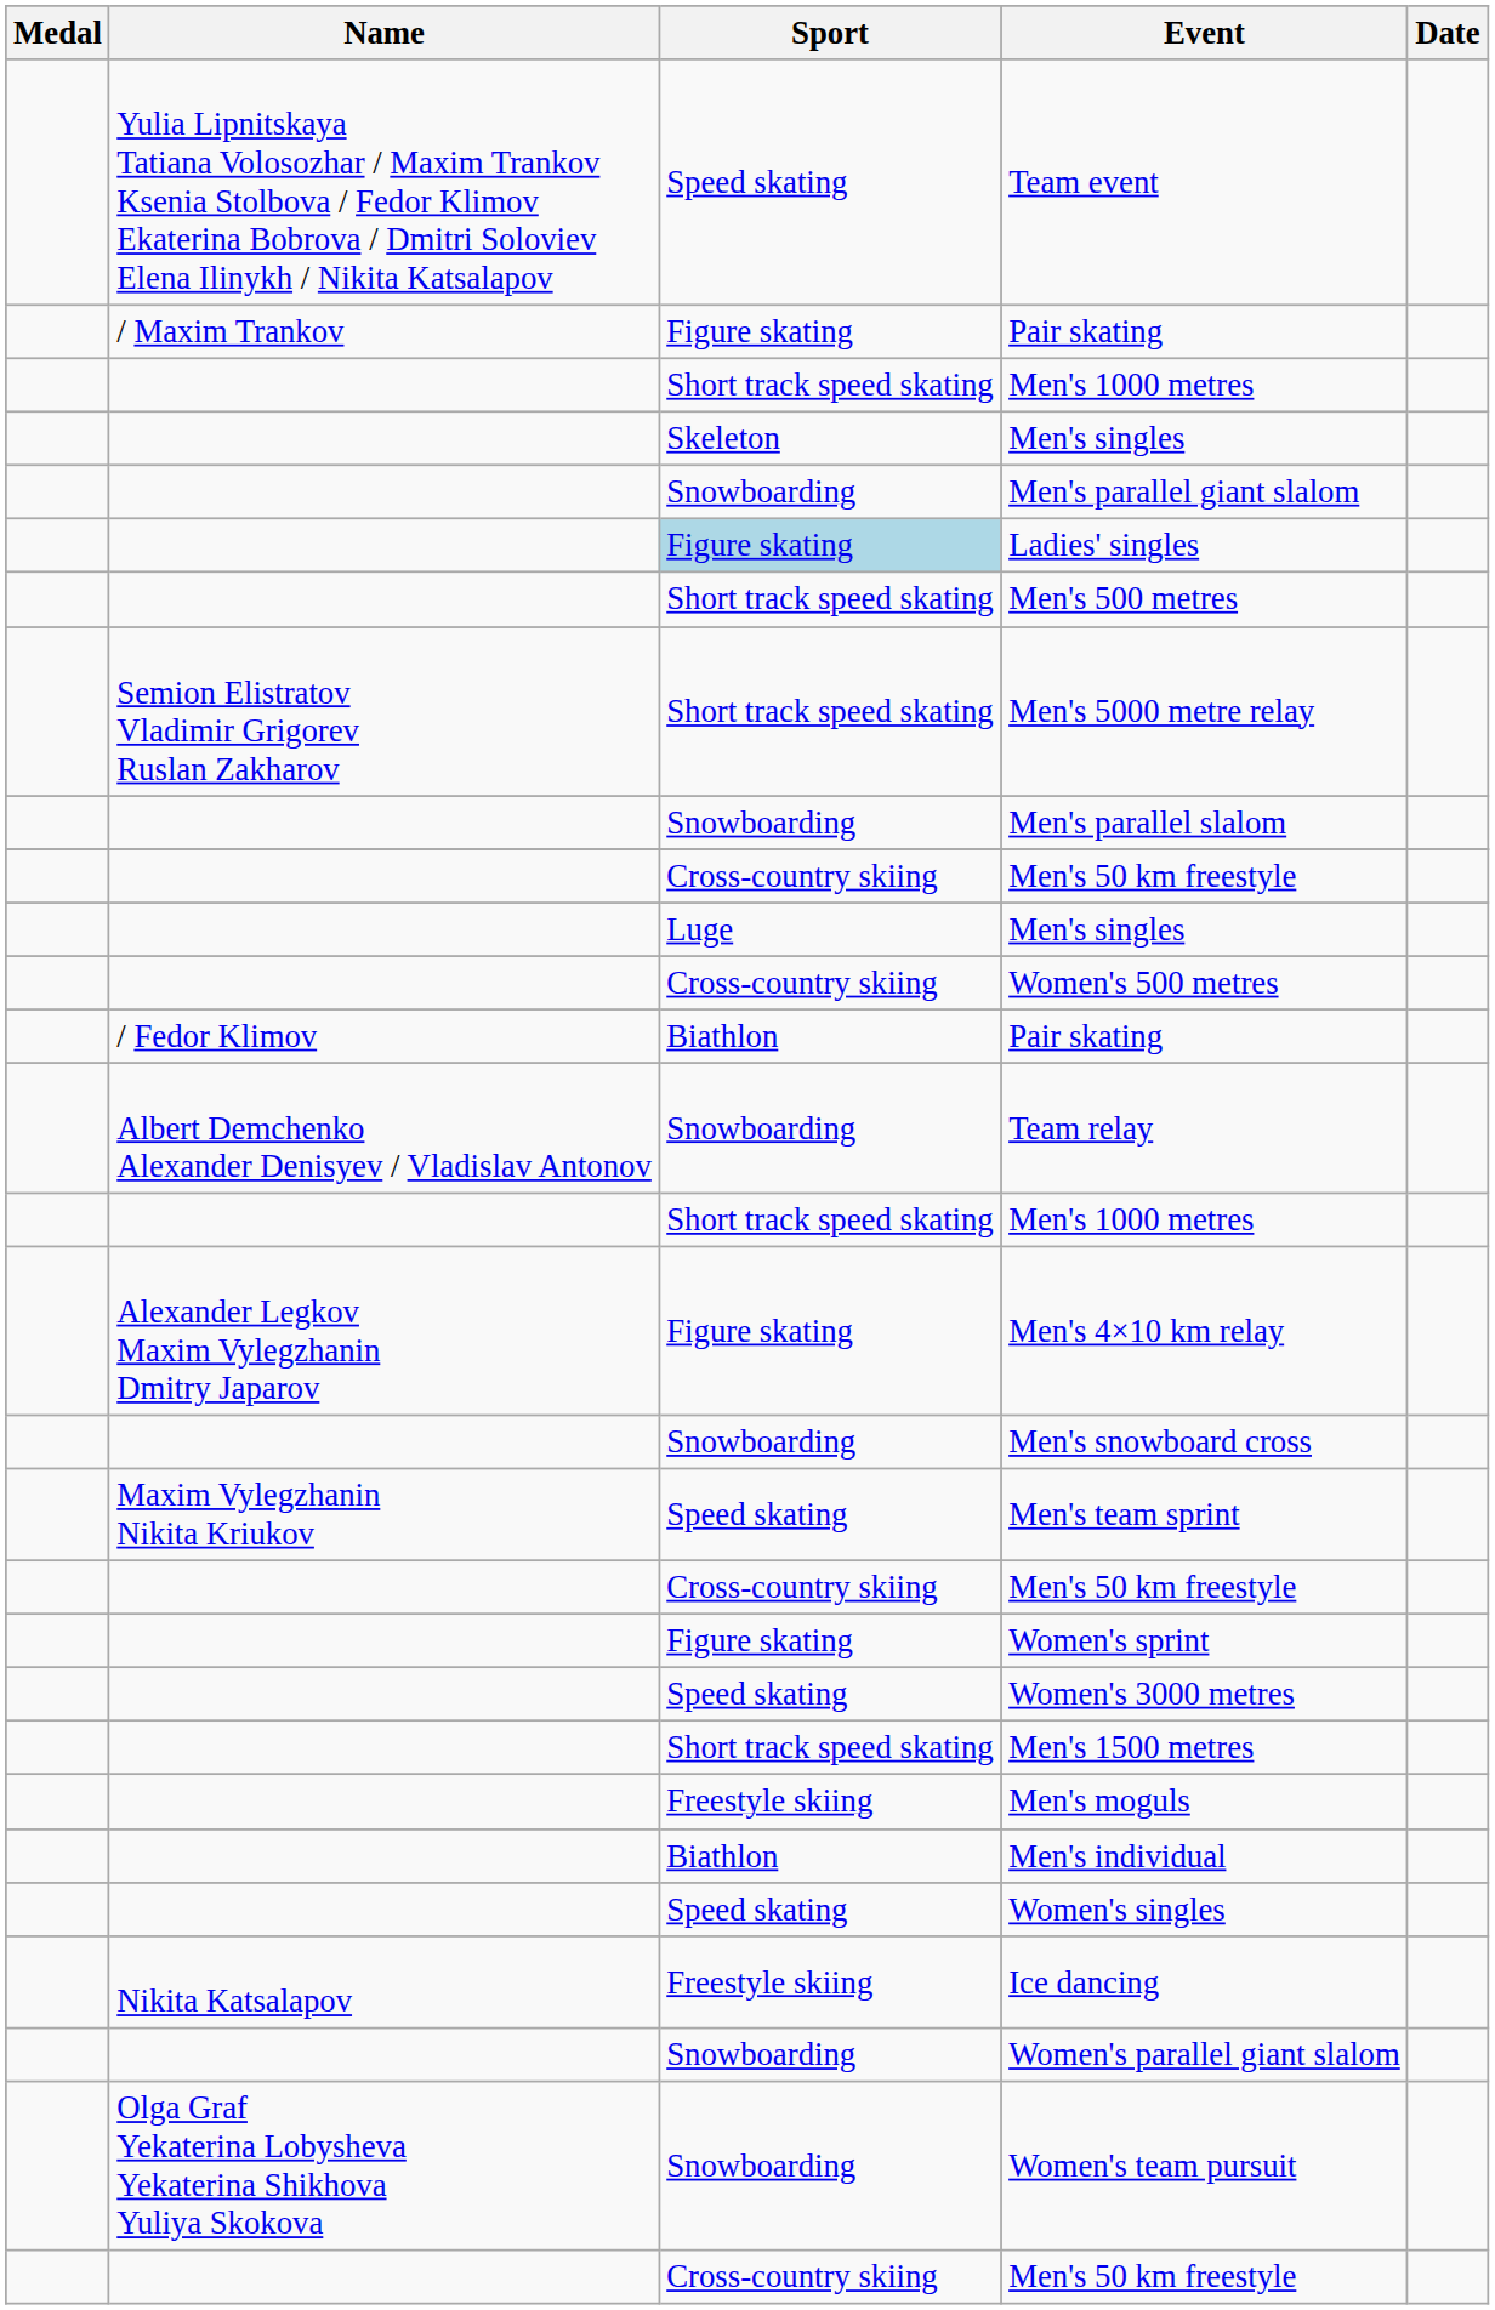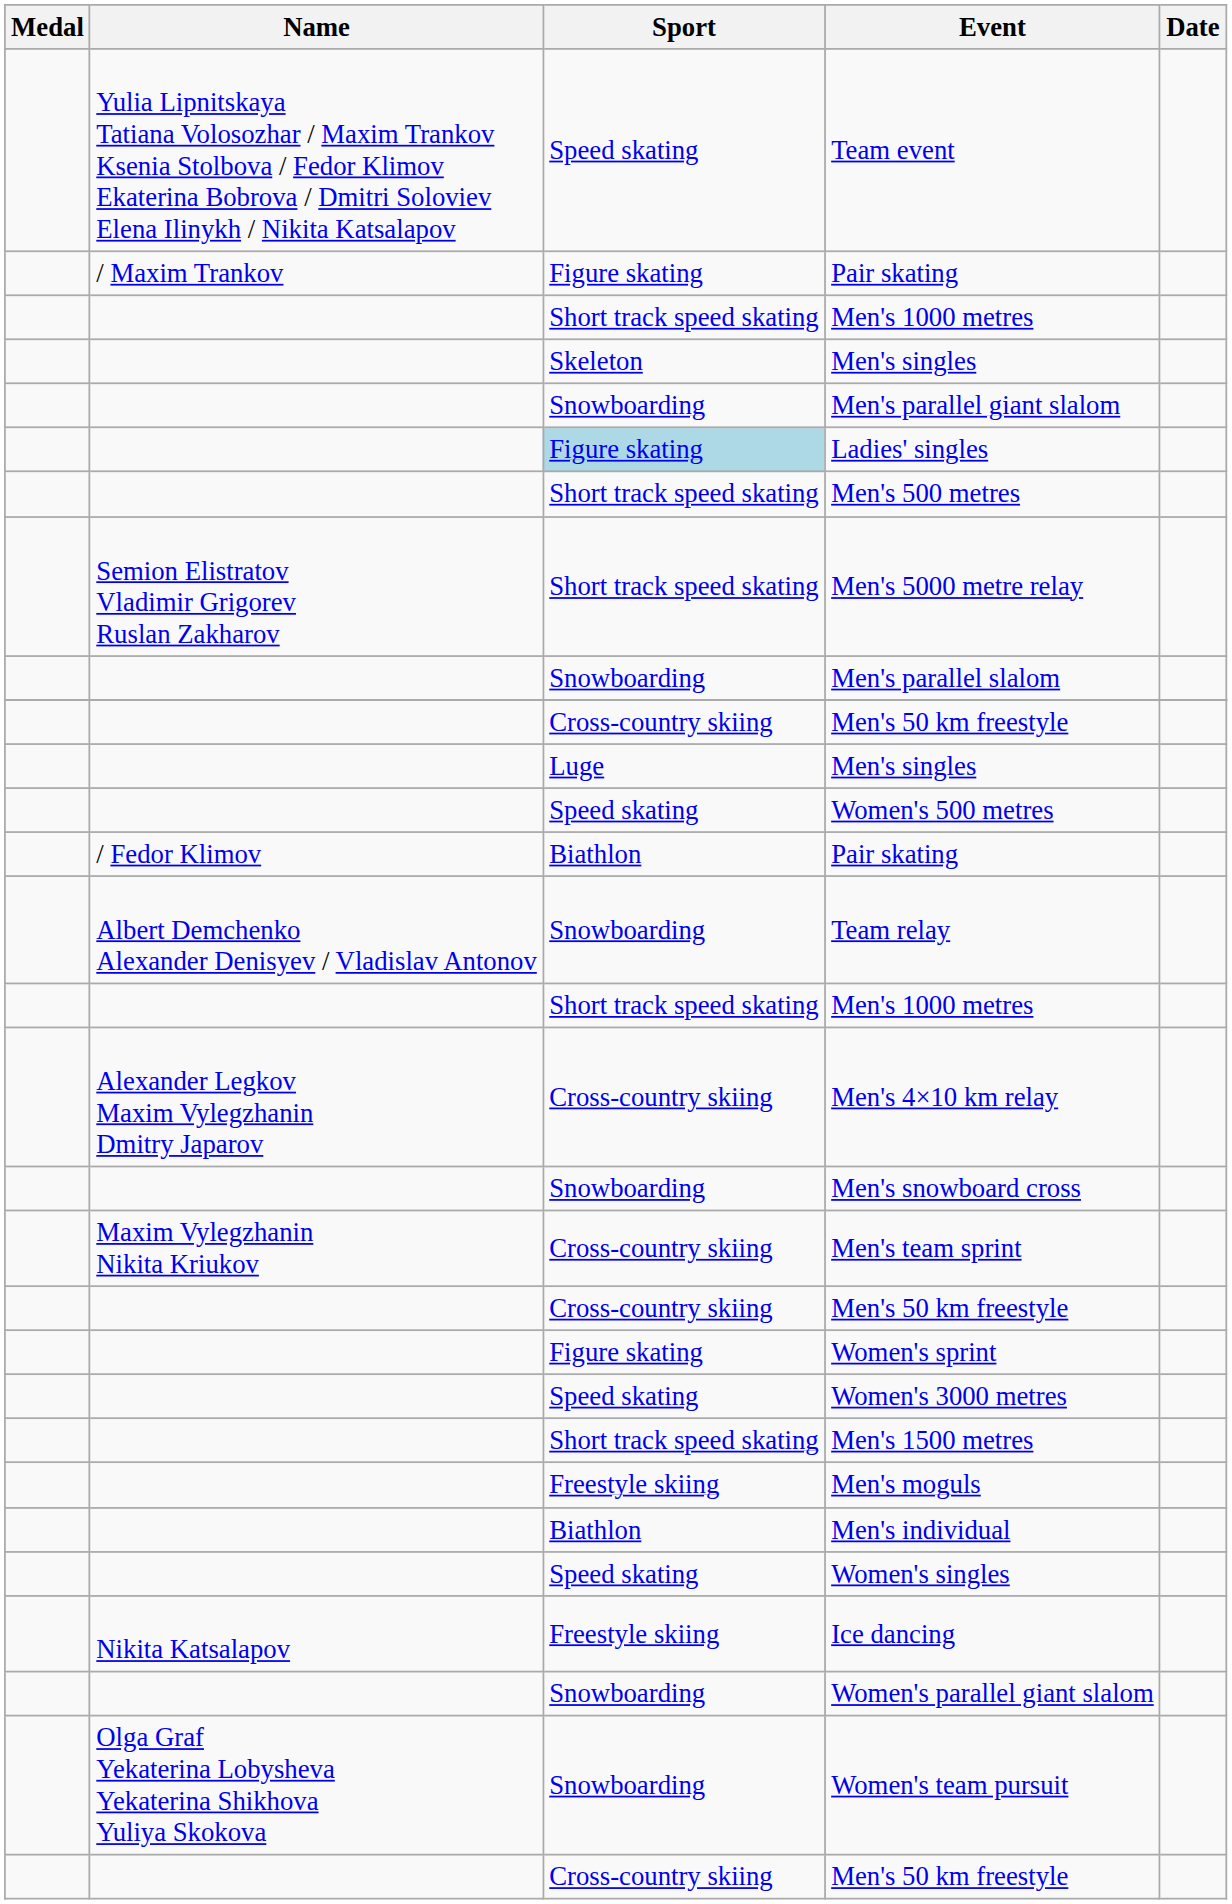 <table class="wikitable sortable" style="font-size:95%">
 <tr>
 <th>Medal</th>
 <th>Name</th>
 <th>Sport</th>
 <th>Event</th>
 <th>Date</th>
 </tr>
 <tr>
 <td></td>
 <td><br><a href='#'>Yulia Lipnitskaya</a><br><a href='#'>Tatiana Volosozhar</a> / <a href='#'>Maxim Trankov</a><br><a href='#'>Ksenia Stolbova</a> / <a href='#'>Fedor Klimov</a><br><a href='#'>Ekaterina Bobrova</a> / <a href='#'>Dmitri Soloviev</a> <br><a href='#'>Elena Ilinykh</a> / <a href='#'>Nikita Katsalapov</a></td>
 <td><a href='#'>Speed skating</a></td>
 <td><a href='#'>Team event</a></td>
 <td></td>
 </tr>
 <tr>
 <td></td>
 <td> / <a href='#'>Maxim Trankov</a></td>
 <td><a href='#'>Figure skating</a></td>
 <td><a href='#'>Pair skating</a></td>
 <td></td>
 </tr>
 <tr>
 <td></td>
 <td></td>
 <td><a href='#'>Short track speed skating</a></td>
 <td><a href='#'>Men's 1000 metres</a></td>
 <td></td>
 </tr>
 <tr>
 <td></td>
 <td></td>
 <td><a href='#'>Skeleton</a></td>
 <td><a href='#'>Men's singles</a></td>
 <td></td>
 </tr>
 <tr>
 <td></td>
 <td></td>
 <td><a href='#'>Snowboarding</a></td>
 <td><a href='#'>Men's parallel giant slalom</a></td>
 <td></td>
 </tr>
 <tr>
 <td></td>
 <td></td>
 <td style="background: lightblue;"><a href='#'>Figure skating</a></td>
 <td><a href='#'>Ladies' singles</a></td>
 <td></td>
 </tr>
 <tr>
 <td></td>
 <td></td>
 <td><a href='#'>Short track speed skating</a></td>
 <td><a href='#'>Men's 500 metres</a></td>
 <td></td>
 </tr>
 <tr>
 <td></td>
 <td><br><a href='#'>Semion Elistratov</a><br><a href='#'>Vladimir Grigorev</a><br><a href='#'>Ruslan Zakharov</a></td>
 <td><a href='#'>Short track speed skating</a></td>
 <td><a href='#'>Men's 5000 metre relay</a></td>
 <td></td>
 </tr>
 <tr>
 <td></td>
 <td></td>
 <td><a href='#'>Snowboarding</a></td>
 <td><a href='#'>Men's parallel slalom</a></td>
 <td></td>
 </tr>
 <tr>
 </tr>
 <tr bgcolor=pink| >
 </tr>
 <tr>
 <td></td>
 <td></td>
 <td><a href='#'>Cross-country skiing</a></td>
 <td><a href='#'>Men's 50 km freestyle</a></td>
 <td></td>
 </tr>
 <tr>
 <td></td>
 <td></td>
 <td><a href='#'>Luge</a></td>
 <td><a href='#'>Men's singles</a></td>
 <td></td>
 </tr>
 <tr>
 <td></td>
 <td></td>
-<td><a href='#'>Cross-country skiing</a></td>
+<td><a href='#'>Speed skating</a></td>
 <td><a href='#'>Women's 500 metres</a></td>
 <td></td>
 </tr>
 <tr>
 <td></td>
 <td> / <a href='#'>Fedor Klimov</a></td>
 <td><a href='#'>Biathlon</a></td>
 <td><a href='#'>Pair skating</a></td>
 <td></td>
 </tr>
 <tr>
 <td></td>
 <td><br><a href='#'>Albert Demchenko</a><br><a href='#'>Alexander Denisyev</a> / <a href='#'>Vladislav Antonov</a></td>
 <td><a href='#'>Snowboarding</a></td>
 <td><a href='#'>Team relay</a></td>
 <td></td>
 </tr>
 <tr>
 <td></td>
 <td></td>
 <td><a href='#'>Short track speed skating</a></td>
 <td><a href='#'>Men's 1000 metres</a></td>
 <td></td>
 </tr>
 <tr>
 <td></td>
 <td><br><a href='#'>Alexander Legkov</a><br><a href='#'>Maxim Vylegzhanin</a><br><a href='#'>Dmitry Japarov</a></td>
-<td><a href='#'>Figure skating</a></td>
+<td><a href='#'>Cross-country skiing</a></td>
 <td><a href='#'>Men's 4×10 km relay</a></td>
 <td></td>
 </tr>
 <tr>
 <td></td>
 <td></td>
 <td><a href='#'>Snowboarding</a></td>
 <td><a href='#'>Men's snowboard cross</a></td>
 <td></td>
 </tr>
 <tr>
 <td></td>
 <td><a href='#'>Maxim Vylegzhanin</a><br><a href='#'>Nikita Kriukov</a></td>
-<td><a href='#'>Speed skating</a></td>
+<td><a href='#'>Cross-country skiing</a></td>
 <td><a href='#'>Men's team sprint</a></td>
 <td></td>
 </tr>
 <tr>
 <td></td>
 <td></td>
 <td><a href='#'>Cross-country skiing</a></td>
 <td><a href='#'>Men's 50 km freestyle</a></td>
 <td></td>
 </tr>
 <tr>
 <td></td>
 <td></td>
 <td><a href='#'>Figure skating</a></td>
 <td><a href='#'>Women's sprint</a></td>
 <td></td>
 </tr>
 <tr>
 <td></td>
 <td></td>
 <td><a href='#'>Speed skating</a></td>
 <td><a href='#'>Women's 3000 metres</a></td>
 <td></td>
 </tr>
 <tr>
 <td></td>
 <td></td>
 <td><a href='#'>Short track speed skating</a></td>
 <td><a href='#'>Men's 1500 metres</a></td>
 <td></td>
 </tr>
 <tr>
 <td></td>
 <td></td>
 <td><a href='#'>Freestyle skiing</a></td>
 <td><a href='#'>Men's moguls</a></td>
 <td></td>
 </tr>
 <tr>
 <td></td>
 <td></td>
 <td><a href='#'>Biathlon</a></td>
 <td><a href='#'>Men's individual</a></td>
 <td></td>
 </tr>
 <tr>
 <td></td>
 <td></td>
 <td><a href='#'>Speed skating</a></td>
 <td><a href='#'>Women's singles</a></td>
 <td></td>
 </tr>
 <tr>
 <td></td>
 <td><br><a href='#'>Nikita Katsalapov</a></td>
 <td><a href='#'>Freestyle skiing</a></td>
 <td><a href='#'>Ice dancing</a></td>
 <td></td>
 </tr>
 <tr>
 <td></td>
 <td></td>
 <td><a href='#'>Snowboarding</a></td>
 <td><a href='#'>Women's parallel giant slalom</a></td>
 <td></td>
 </tr>
 <tr>
 <td></td>
 <td><a href='#'>Olga Graf</a><br><a href='#'>Yekaterina Lobysheva</a><br><a href='#'>Yekaterina Shikhova</a><br><a href='#'>Yuliya Skokova</a></td>
 <td><a href='#'>Snowboarding</a></td>
 <td><a href='#'>Women's team pursuit</a></td>
 <td></td>
 </tr>
 <tr>
 <td></td>
 <td></td>
 <td><a href='#'>Cross-country skiing</a></td>
 <td><a href='#'>Men's 50 km freestyle</a></td>
 <td></td>
 </tr>
 </table>
